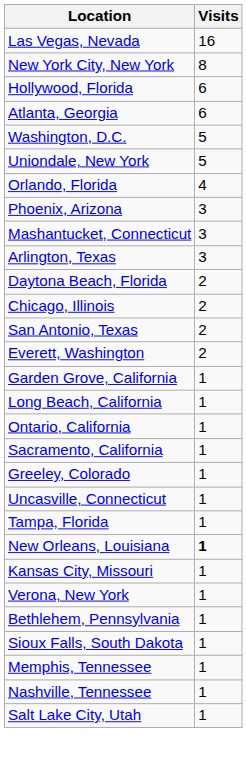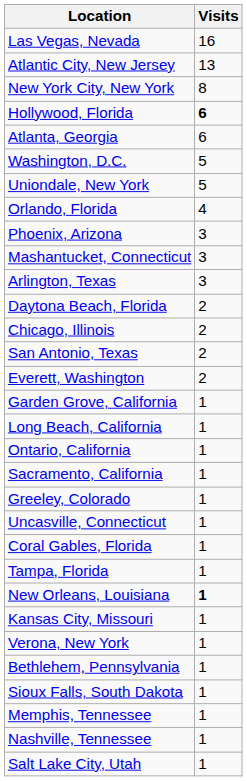 <table class="wikitable sortable">
 <tr>
 <th>Location</th>
 <th>Visits</th>
 </tr>
 <tr>
 <td><a href='#'>Las Vegas, Nevada</a></td>
 <td>16</td>
 </tr>
 <tr>
+<td><a href='#'>Atlantic City, New Jersey</a></td>
+<td>13</td>
+</tr>
+<tr>
 <td><a href='#'>New York City, New York</a></td>
 <td>8</td>
 </tr>
 <tr>
 <td><a href='#'>Hollywood, Florida</a></td>
-<td>6</td>
+<td><strong>6</strong></td>
 </tr>
 <tr>
 <td><a href='#'>Atlanta, Georgia</a></td>
 <td>6</td>
 </tr>
 <tr>
 <td><a href='#'>Washington, D.C.</a></td>
 <td>5</td>
 </tr>
 <tr>
 <td><a href='#'>Uniondale, New York</a></td>
 <td>5</td>
 </tr>
 <tr>
 <td><a href='#'>Orlando, Florida</a></td>
 <td>4</td>
 </tr>
 <tr>
 <td><a href='#'>Phoenix, Arizona</a></td>
 <td>3</td>
 </tr>
 <tr>
 <td><a href='#'>Mashantucket, Connecticut</a></td>
 <td>3</td>
 </tr>
 <tr>
 <td><a href='#'>Arlington, Texas</a></td>
 <td>3</td>
 </tr>
 <tr>
 <td><a href='#'>Daytona Beach, Florida</a></td>
 <td>2</td>
 </tr>
 <tr>
 <td><a href='#'>Chicago, Illinois</a></td>
 <td>2</td>
 </tr>
 <tr>
 <td><a href='#'>San Antonio, Texas</a></td>
 <td>2</td>
 </tr>
 <tr>
 <td><a href='#'>Everett, Washington</a></td>
 <td>2</td>
 </tr>
 <tr>
 <td><a href='#'>Garden Grove, California</a></td>
 <td>1</td>
 </tr>
 <tr>
 <td><a href='#'>Long Beach, California</a></td>
 <td>1</td>
 </tr>
 <tr>
 <td><a href='#'>Ontario, California</a></td>
 <td>1</td>
 </tr>
 <tr>
 <td><a href='#'>Sacramento, California</a></td>
 <td>1</td>
 </tr>
 <tr>
 <td><a href='#'>Greeley, Colorado</a></td>
 <td>1</td>
 </tr>
 <tr>
 <td><a href='#'>Uncasville, Connecticut</a></td>
 <td>1</td>
 </tr>
 <tr>
+<td><a href='#'>Coral Gables, Florida</a></td>
+<td>1</td>
+</tr>
+<tr>
 <td><a href='#'>Tampa, Florida</a></td>
 <td>1</td>
 </tr>
 <tr>
 <td><a href='#'>New Orleans, Louisiana</a></td>
 <td><strong>1</strong></td>
 </tr>
 <tr>
 <td><a href='#'>Kansas City, Missouri</a></td>
 <td>1</td>
 </tr>
 <tr>
 <td><a href='#'>Verona, New York</a></td>
 <td>1</td>
 </tr>
 <tr>
 <td><a href='#'>Bethlehem, Pennsylvania</a></td>
 <td>1</td>
 </tr>
 <tr>
 <td><a href='#'>Sioux Falls, South Dakota</a></td>
 <td>1</td>
 </tr>
 <tr>
 <td><a href='#'>Memphis, Tennessee</a></td>
 <td>1</td>
 </tr>
 <tr>
 <td><a href='#'>Nashville, Tennessee</a></td>
 <td>1</td>
 </tr>
 <tr>
 <td><a href='#'>Salt Lake City, Utah</a></td>
 <td>1</td>
 </tr>
 </table>
